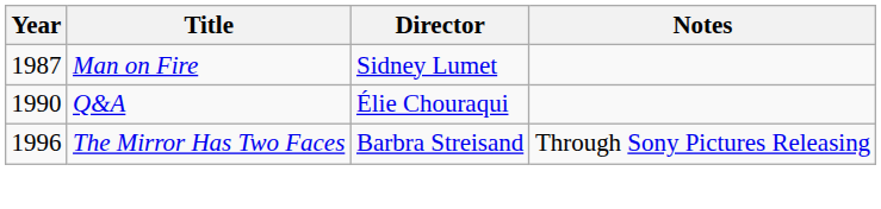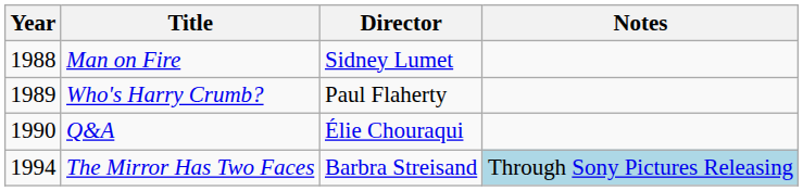 <table class="wikitable">
 <tr>
 <th>Year</th>
 <th>Title</th>
 <th>Director</th>
 <th>Notes</th>
 </tr>
 <tr>
-<td>1987</td>
+<td>1988</td>
 <td><em><a href='#'>Man on Fire</a></em></td>
 <td><a href='#'>Sidney Lumet</a></td>
+<td></td>
+</tr>
+<tr>
+<td>1989</td>
+<td><em><a href='#'>Who's Harry Crumb?</a></em></td>
+<td>Paul Flaherty</td>
 <td></td>
 </tr>
 <tr>
 <td>1990</td>
 <td><em><a href='#'>Q&A</a></em></td>
 <td><a href='#'>Élie Chouraqui</a></td>
 <td></td>
 </tr>
 <tr>
-<td>1996</td>
+<td>1994</td>
 <td><em><a href='#'>The Mirror Has Two Faces</a></em></td>
 <td><a href='#'>Barbra Streisand</a></td>
-<td>Through <a href='#'>Sony Pictures Releasing</a></td>
+<td style="background: lightblue;">Through <a href='#'>Sony Pictures Releasing</a></td>
 </tr>
 </table>
